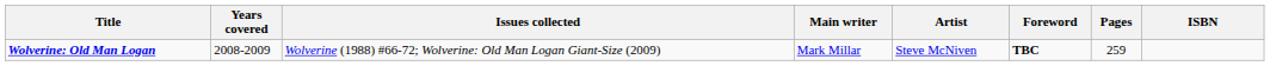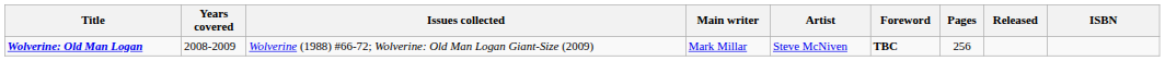 <table class="wikitable sortable" width=98%>
 <tr>
 <th>Title</th>
 <th style="width: 5em;">Years covered</th>
 <th class="unsortable">Issues collected</th>
 <th>Main writer</th>
 <th>Artist</th>
 <th>Foreword</th>
 <th>Pages</th>
+<th>Released</th>
 <th class="unsortable" style="width: 9em;">ISBN</th>
 </tr>
 <tr>
 <td><a href='#'><strong><em>Wolverine: Old Man Logan</em></strong></a></td>
 <td>2008-2009</td>
 <td><a href='#'><em>Wolverine</em></a> (1988) #66-72; <em>Wolverine: Old Man Logan Giant-Size</em> (2009)</td>
 <td><a href='#'>Mark Millar</a></td>
 <td><a href='#'>Steve McNiven</a></td>
 <td><strong>TBC</strong></td>
-<td style="text-align: center;">259</td>
+<td style="text-align: center;">256</td>
+<td></td>
 <td></td>
 </tr>
 </table>
